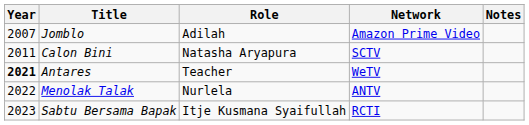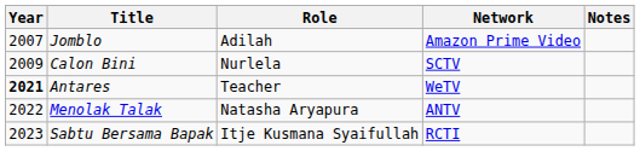 <table class="wikitable sortable plainrowheaders">
 <tr>
 <th scope="col">Year</th>
 <th scope="col">Title</th>
 <th scope="col">Role</th>
 <th scope="col" class="unsortable">Network</th>
 <th class="unsortable">Notes</th>
 </tr>
 <tr>
 <td>2007</td>
 <td><em>Jomblo</em></td>
 <td>Adilah</td>
 <td><a href='#'>Amazon Prime Video</a></td>
 <td></td>
 </tr>
 <tr>
-<td>2011</td>
+<td>2009</td>
 <td><em>Calon Bini</em></td>
-<td>Natasha Aryapura</td>
+<td>Nurlela</td>
 <td><a href='#'>SCTV</a></td>
 <td></td>
 </tr>
 <tr>
 <td><strong>2021</strong></td>
 <td><em>Antares</em></td>
 <td>Teacher</td>
 <td><a href='#'>WeTV</a></td>
 <td></td>
 </tr>
 <tr>
 <td>2022</td>
 <td><em><a href='#'>Menolak Talak</a></em></td>
-<td>Nurlela</td>
+<td>Natasha Aryapura</td>
 <td><a href='#'>ANTV</a></td>
 <td></td>
 </tr>
 <tr>
 <td>2023</td>
 <td><em>Sabtu Bersama Bapak</em></td>
 <td>Itje Kusmana Syaifullah</td>
 <td><a href='#'>RCTI</a></td>
 <td></td>
 </tr>
 </table>
